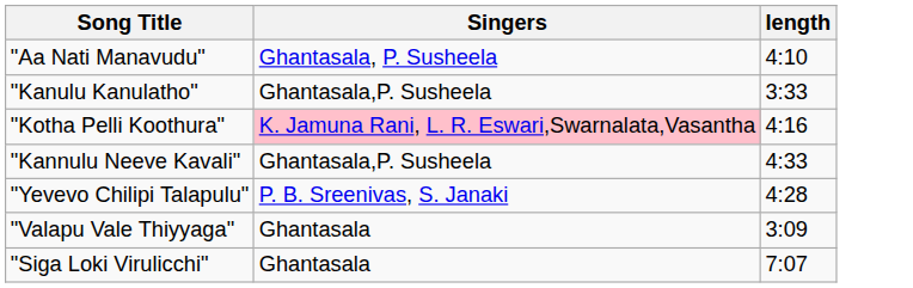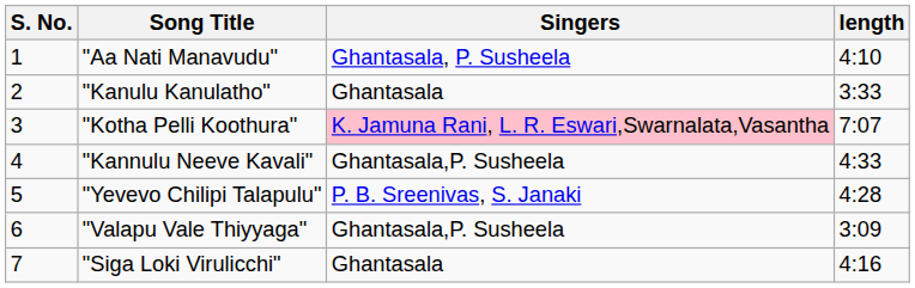 <table class="wikitable">
 <tr>
+<th>S. No.</th>
 <th>Song Title</th>
 <th>Singers</th>
 <th>length</th>
 </tr>
 <tr>
+<td>1</td>
 <td>"Aa Nati Manavudu"</td>
 <td><a href='#'>Ghantasala</a>, <a href='#'>P. Susheela</a></td>
 <td>4:10</td>
 </tr>
 <tr>
+<td>2</td>
 <td>"Kanulu Kanulatho"</td>
-<td>Ghantasala,P. Susheela</td>
+<td>Ghantasala</td>
 <td>3:33</td>
 </tr>
 <tr>
+<td>3</td>
 <td>"Kotha Pelli Koothura"</td>
 <td style="background: pink;"><a href='#'>K. Jamuna Rani</a>, <a href='#'>L. R. Eswari</a>,Swarnalata,Vasantha</td>
-<td>4:16</td>
+<td>7:07</td>
 </tr>
 <tr>
+<td>4</td>
 <td>"Kannulu Neeve Kavali"</td>
 <td>Ghantasala,P. Susheela</td>
 <td>4:33</td>
 </tr>
 <tr>
+<td>5</td>
 <td>"Yevevo Chilipi Talapulu"</td>
 <td><a href='#'>P. B. Sreenivas</a>, <a href='#'>S. Janaki</a></td>
 <td>4:28</td>
 </tr>
 <tr>
+<td>6</td>
 <td>"Valapu Vale Thiyyaga"</td>
-<td>Ghantasala</td>
+<td>Ghantasala,P. Susheela</td>
 <td>3:09</td>
 </tr>
 <tr>
+<td>7</td>
 <td>"Siga Loki Virulicchi"</td>
 <td>Ghantasala</td>
-<td>7:07</td>
+<td>4:16</td>
 </tr>
 </table>
